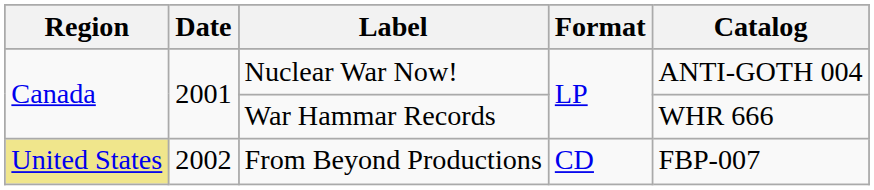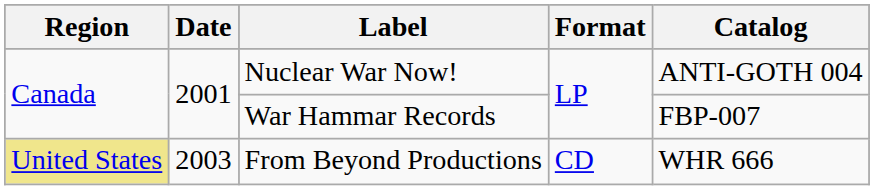 <table class="wikitable">
 <tr>
 <th>Region</th>
 <th>Date</th>
 <th>Label</th>
 <th>Format</th>
 <th>Catalog</th>
 </tr>
 <tr>
 <td rowspan="2"><a href='#'>Canada</a></td>
 <td rowspan="2">2001</td>
 <td>Nuclear War Now!</td>
 <td rowspan="2"><a href='#'>LP</a></td>
 <td>ANTI-GOTH 004</td>
 </tr>
 <tr>
 <td>War Hammar Records</td>
-<td>WHR 666</td>
+<td>FBP-007</td>
 </tr>
 <tr>
 <td style="background: khaki;"><a href='#'>United States</a></td>
-<td>2002</td>
+<td>2003</td>
 <td>From Beyond Productions</td>
 <td><a href='#'>CD</a></td>
-<td>FBP-007</td>
+<td>WHR 666</td>
 </tr>
 </table>
